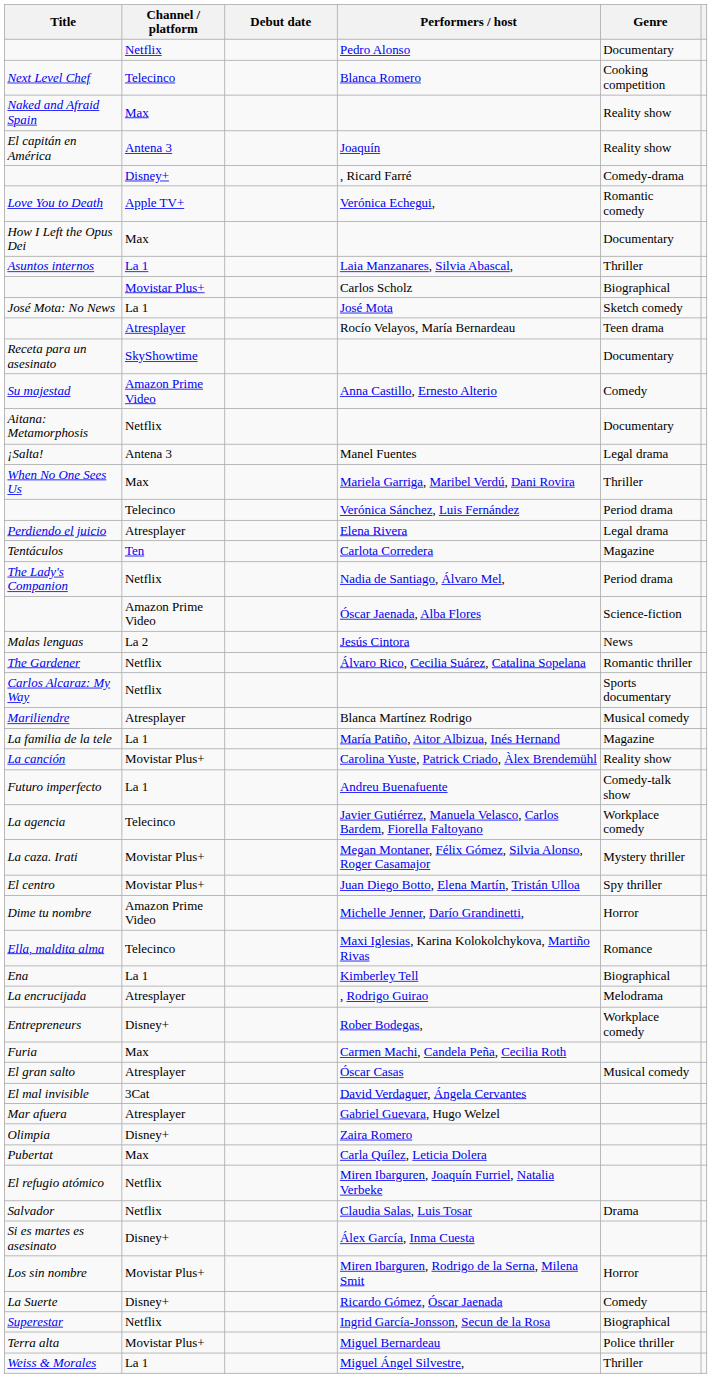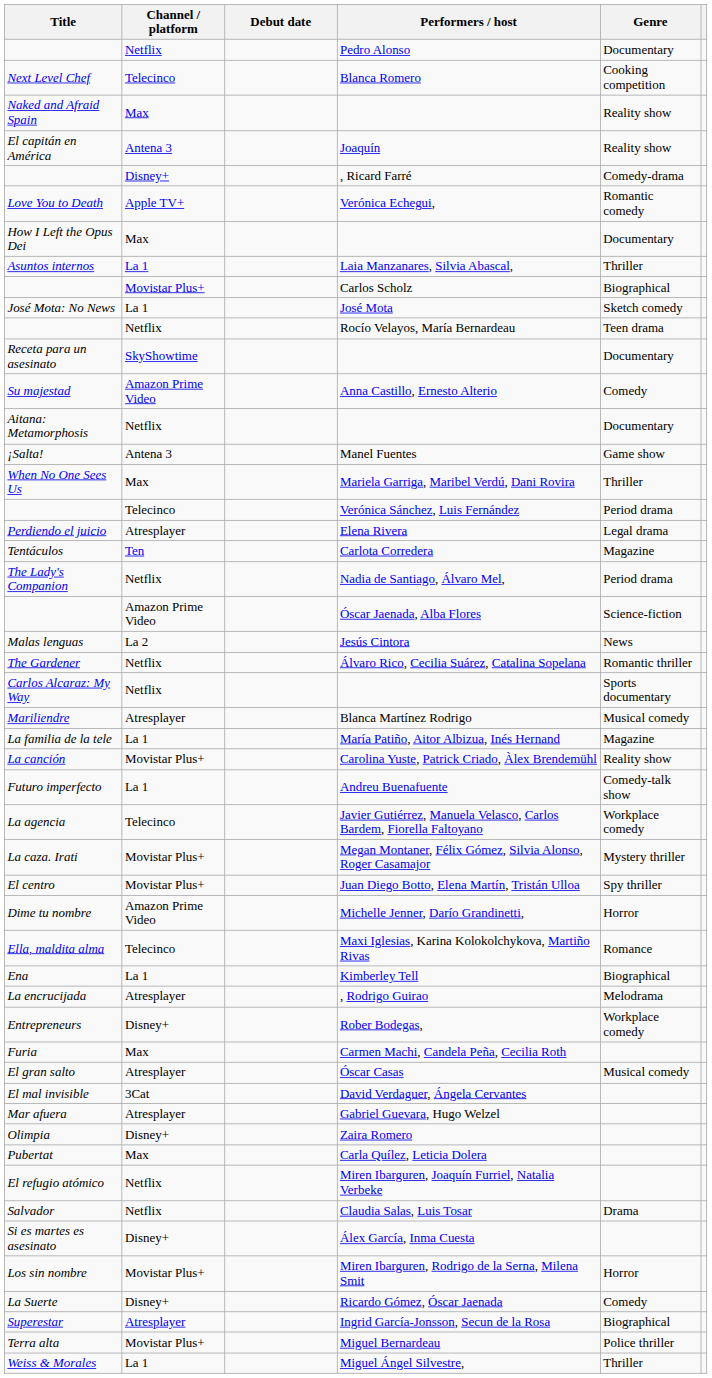 <table class="wikitable sortable">
 <tr>
 <th>Title</th>
 <th>Channel / platform</th>
 <th style="width:16%;">Debut date</th>
 <th class = "unsortable">Performers / host</th>
 <th>Genre</th>
 <th class = "unsortable"></th>
 </tr>
 <tr>
 <td><em></em></td>
 <td><a href='#'>Netflix</a></td>
 <td></td>
 <td><a href='#'>Pedro Alonso</a></td>
 <td>Documentary</td>
 <td></td>
 </tr>
 <tr>
 <td><em><a href='#'>Next Level Chef</a></em></td>
 <td><a href='#'>Telecinco</a></td>
 <td></td>
 <td><a href='#'>Blanca Romero</a></td>
 <td>Cooking competition</td>
 <td></td>
 </tr>
 <tr>
 <td><em><a href='#'>Naked and Afraid Spain</a></em></td>
 <td><a href='#'>Max</a></td>
 <td></td>
 <td></td>
 <td>Reality show</td>
 <td></td>
 </tr>
 <tr>
 <td><em>El capitán en América</em></td>
 <td><a href='#'>Antena 3</a></td>
 <td></td>
 <td><a href='#'>Joaquín</a></td>
 <td>Reality show</td>
 <td></td>
 </tr>
 <tr>
 <td><em></em></td>
 <td><a href='#'>Disney+</a></td>
 <td></td>
 <td>, Ricard Farré</td>
 <td>Comedy-drama</td>
 <td></td>
 </tr>
 <tr>
 <td><em><a href='#'>Love You to Death</a></em></td>
 <td><a href='#'>Apple TV+</a></td>
 <td></td>
 <td><a href='#'>Verónica Echegui</a>, </td>
 <td>Romantic comedy</td>
 <td></td>
 </tr>
 <tr>
 <td><em>How I Left the Opus Dei</em></td>
 <td>Max</td>
 <td></td>
 <td></td>
 <td>Documentary</td>
 <td></td>
 </tr>
 <tr>
 <td><em><a href='#'>Asuntos internos</a></em></td>
 <td><a href='#'>La 1</a></td>
 <td></td>
 <td><a href='#'>Laia Manzanares</a>, <a href='#'>Silvia Abascal</a>, </td>
 <td>Thriller</td>
 <td></td>
 </tr>
 <tr>
 <td><em></em></td>
 <td><a href='#'>Movistar Plus+</a></td>
 <td></td>
 <td>Carlos Scholz</td>
 <td>Biographical</td>
 <td></td>
 </tr>
 <tr>
 <td><em>José Mota: No News</em></td>
 <td>La 1</td>
 <td></td>
 <td><a href='#'>José Mota</a></td>
 <td>Sketch comedy</td>
 <td></td>
 </tr>
 <tr>
 <td><em></em></td>
-<td><a href='#'>Atresplayer</a></td>
+<td>Netflix</td>
 <td></td>
 <td>Rocío Velayos, María Bernardeau</td>
 <td>Teen drama</td>
 <td></td>
 </tr>
 <tr>
 <td><em>Receta para un asesinato</em></td>
 <td><a href='#'>SkyShowtime</a></td>
 <td></td>
 <td></td>
 <td>Documentary</td>
 <td></td>
 </tr>
 <tr>
 <td><em><a href='#'>Su majestad</a></em></td>
 <td><a href='#'>Amazon Prime Video</a></td>
 <td></td>
 <td><a href='#'>Anna Castillo</a>, <a href='#'>Ernesto Alterio</a></td>
 <td>Comedy</td>
 <td></td>
 </tr>
 <tr>
 <td><em>Aitana: Metamorphosis</em></td>
 <td>Netflix</td>
 <td></td>
 <td></td>
 <td>Documentary</td>
 <td></td>
 </tr>
 <tr>
 <td><em>¡Salta!</em></td>
 <td>Antena 3</td>
 <td></td>
 <td>Manel Fuentes</td>
-<td>Legal drama</td>
+<td>Game show</td>
 <td></td>
 </tr>
 <tr>
 <td><em><a href='#'>When No One Sees Us</a></em></td>
 <td>Max</td>
 <td></td>
 <td><a href='#'>Mariela Garriga</a>, <a href='#'>Maribel Verdú</a>, <a href='#'>Dani Rovira</a></td>
 <td>Thriller</td>
 <td></td>
 </tr>
 <tr>
 <td><em></em></td>
 <td>Telecinco</td>
 <td></td>
 <td><a href='#'>Verónica Sánchez</a>, <a href='#'>Luis Fernández</a></td>
 <td>Period drama</td>
 <td></td>
 </tr>
 <tr>
 <td><em><a href='#'>Perdiendo el juicio</a></em></td>
 <td>Atresplayer</td>
 <td></td>
 <td><a href='#'>Elena Rivera</a></td>
 <td>Legal drama</td>
 <td></td>
 </tr>
 <tr>
 <td><em>Tentáculos</em></td>
 <td><a href='#'>Ten</a></td>
 <td></td>
 <td><a href='#'>Carlota Corredera</a></td>
 <td>Magazine</td>
 <td></td>
 </tr>
 <tr>
 <td><em><a href='#'>The Lady's Companion</a></em></td>
 <td>Netflix</td>
 <td></td>
 <td><a href='#'>Nadia de Santiago</a>, <a href='#'>Álvaro Mel</a>, </td>
 <td>Period drama</td>
 <td></td>
 </tr>
 <tr>
 <td><em></em></td>
 <td>Amazon Prime Video</td>
 <td></td>
 <td><a href='#'>Óscar Jaenada</a>, <a href='#'>Alba Flores</a></td>
 <td>Science-fiction</td>
 <td></td>
 </tr>
 <tr>
 <td><em>Malas lenguas</em></td>
 <td>La 2</td>
 <td></td>
 <td><a href='#'>Jesús Cintora</a></td>
 <td>News</td>
 <td></td>
 </tr>
 <tr>
 <td><em><a href='#'>The Gardener</a></em></td>
 <td>Netflix</td>
 <td></td>
 <td><a href='#'>Álvaro Rico</a>, <a href='#'>Cecilia Suárez</a>, <a href='#'>Catalina Sopelana</a></td>
 <td>Romantic thriller</td>
 <td></td>
 </tr>
 <tr>
 <td><em><a href='#'>Carlos Alcaraz: My Way</a></em></td>
 <td>Netflix</td>
 <td></td>
 <td></td>
 <td>Sports documentary</td>
 <td></td>
 </tr>
 <tr>
 <td><em><a href='#'>Mariliendre</a></em></td>
 <td>Atresplayer</td>
 <td></td>
 <td>Blanca Martínez Rodrigo</td>
 <td>Musical comedy</td>
 <td></td>
 </tr>
 <tr>
 <td><em>La familia de la tele</em></td>
 <td>La 1</td>
 <td></td>
 <td><a href='#'>María Patiño</a>, <a href='#'>Aitor Albizua</a>, <a href='#'>Inés Hernand</a></td>
 <td>Magazine</td>
 <td></td>
 </tr>
 <tr>
 <td><em><a href='#'>La canción</a></em></td>
 <td>Movistar Plus+</td>
 <td></td>
 <td><a href='#'>Carolina Yuste</a>, <a href='#'>Patrick Criado</a>, <a href='#'>Àlex Brendemühl</a></td>
 <td>Reality show</td>
 <td></td>
 </tr>
 <tr>
 <td><em>Futuro imperfecto</em></td>
 <td>La 1</td>
 <td></td>
 <td><a href='#'>Andreu Buenafuente</a></td>
 <td>Comedy-talk show</td>
 <td></td>
 </tr>
 <tr>
 <td><em>La agencia</em></td>
 <td>Telecinco</td>
 <td></td>
 <td><a href='#'>Javier Gutiérrez</a>, <a href='#'>Manuela Velasco</a>, <a href='#'>Carlos Bardem</a>, <a href='#'>Fiorella Faltoyano</a></td>
 <td>Workplace comedy</td>
 <td></td>
 </tr>
 <tr>
 <td><em>La caza. Irati</em></td>
 <td>Movistar Plus+</td>
 <td></td>
 <td><a href='#'>Megan Montaner</a>, <a href='#'>Félix Gómez</a>, <a href='#'>Silvia Alonso</a>, <a href='#'>Roger Casamajor</a></td>
 <td>Mystery thriller</td>
 <td></td>
 </tr>
 <tr>
 <td><em>El centro</em></td>
 <td>Movistar Plus+</td>
 <td></td>
 <td><a href='#'>Juan Diego Botto</a>, <a href='#'>Elena Martín</a>, <a href='#'>Tristán Ulloa</a></td>
 <td>Spy thriller</td>
 <td></td>
 </tr>
 <tr>
 <td><em>Dime tu nombre</em></td>
 <td>Amazon Prime Video</td>
 <td></td>
 <td><a href='#'>Michelle Jenner</a>, <a href='#'>Darío Grandinetti</a>, </td>
 <td>Horror</td>
 <td></td>
 </tr>
 <tr>
 <td><em><a href='#'>Ella, maldita alma</a></em></td>
 <td>Telecinco</td>
 <td></td>
 <td><a href='#'>Maxi Iglesias</a>, Karina Kolokolchykova, <a href='#'>Martiño Rivas</a></td>
 <td>Romance</td>
 <td></td>
 </tr>
 <tr>
 <td><em>Ena</em></td>
 <td>La 1</td>
 <td></td>
 <td><a href='#'>Kimberley Tell</a></td>
 <td>Biographical</td>
 <td></td>
 </tr>
 <tr>
 <td><em>La encrucijada</em></td>
 <td>Atresplayer</td>
 <td></td>
 <td>, <a href='#'>Rodrigo Guirao</a></td>
 <td>Melodrama</td>
 <td></td>
 </tr>
 <tr>
 <td><em>Entrepreneurs</em></td>
 <td>Disney+</td>
 <td></td>
 <td><a href='#'>Rober Bodegas</a>, </td>
 <td>Workplace comedy</td>
 <td></td>
 </tr>
 <tr>
 <td><em>Furia</em></td>
 <td>Max</td>
 <td></td>
 <td><a href='#'>Carmen Machi</a>, <a href='#'>Candela Peña</a>, <a href='#'>Cecilia Roth</a></td>
 <td></td>
 <td></td>
 </tr>
 <tr>
 <td><em>El gran salto</em></td>
 <td>Atresplayer</td>
 <td></td>
 <td><a href='#'>Óscar Casas</a></td>
 <td>Musical comedy</td>
 <td></td>
 </tr>
 <tr>
 <td><em>El mal invisible</em></td>
 <td>3Cat</td>
 <td></td>
 <td><a href='#'>David Verdaguer</a>, <a href='#'>Ángela Cervantes</a></td>
 <td></td>
 <td></td>
 </tr>
 <tr>
 <td><em>Mar afuera</em></td>
 <td>Atresplayer</td>
 <td></td>
 <td><a href='#'>Gabriel Guevara</a>, Hugo Welzel</td>
 <td></td>
 <td></td>
 </tr>
 <tr>
 <td><em>Olimpia</em></td>
 <td>Disney+</td>
 <td></td>
 <td><a href='#'>Zaira Romero</a></td>
 <td></td>
 <td></td>
 </tr>
 <tr>
 <td><em>Pubertat</em></td>
 <td>Max</td>
 <td></td>
 <td><a href='#'>Carla Quílez</a>, <a href='#'>Leticia Dolera</a></td>
 <td></td>
 <td></td>
 </tr>
 <tr>
 <td><em>El refugio atómico</em></td>
 <td>Netflix</td>
 <td></td>
 <td><a href='#'>Miren Ibarguren</a>, <a href='#'>Joaquín Furriel</a>, <a href='#'>Natalia Verbeke</a></td>
 <td></td>
 <td></td>
 </tr>
 <tr>
 <td><em>Salvador</em></td>
 <td>Netflix</td>
 <td></td>
 <td><a href='#'>Claudia Salas</a>, <a href='#'>Luis Tosar</a></td>
 <td>Drama</td>
 <td></td>
 </tr>
 <tr>
 <td><em>Si es martes es asesinato</em></td>
 <td>Disney+</td>
 <td></td>
 <td><a href='#'>Álex García</a>, <a href='#'>Inma Cuesta</a></td>
 <td></td>
 <td></td>
 </tr>
 <tr>
 <td><em>Los sin nombre</em></td>
 <td>Movistar Plus+</td>
 <td></td>
 <td><a href='#'>Miren Ibarguren</a>, <a href='#'>Rodrigo de la Serna</a>, <a href='#'>Milena Smit</a></td>
 <td>Horror</td>
 <td></td>
 </tr>
 <tr>
 <td><em>La Suerte</em></td>
 <td>Disney+</td>
 <td></td>
 <td><a href='#'>Ricardo Gómez</a>, <a href='#'>Óscar Jaenada</a></td>
 <td>Comedy</td>
 <td></td>
 </tr>
 <tr>
 <td><em><a href='#'>Superestar</a></em></td>
-<td>Netflix</td>
+<td><a href='#'>Atresplayer</a></td>
 <td></td>
 <td><a href='#'>Ingrid García-Jonsson</a>, <a href='#'>Secun de la Rosa</a></td>
 <td>Biographical</td>
 <td></td>
 </tr>
 <tr>
 <td><em>Terra alta</em></td>
 <td>Movistar Plus+</td>
 <td></td>
 <td><a href='#'>Miguel Bernardeau</a></td>
 <td>Police thriller</td>
 <td></td>
 </tr>
 <tr>
 <td><em><a href='#'>Weiss & Morales</a></em></td>
 <td>La 1</td>
 <td></td>
 <td><a href='#'>Miguel Ángel Silvestre</a>, </td>
 <td>Thriller</td>
 <td></td>
 </tr>
 </table>
